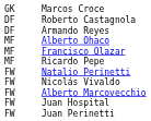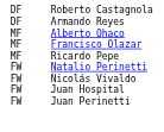 <table style="font-size: 90%" cellspacing="0" cellpadding="0" align=center>
 <tr>
 <th width=25></th>
 <th width=25></th>
-</tr>
-<tr>
-<td>GK</td>
-<td></td>
-<td> Marcos Croce</td>
 </tr>
 <tr>
 <td>DF</td>
 <td></td>
 <td> Roberto Castagnola</td>
 </tr>
 <tr>
 <td>DF</td>
 <td></td>
 <td> Armando Reyes</td>
 </tr>
 <tr>
 <td>MF</td>
 <td></td>
 <td> <a href='#'>Alberto Ohaco</a></td>
 </tr>
 <tr>
 <td>MF</td>
 <td></td>
 <td> <a href='#'>Francisco Olazar</a></td>
 </tr>
 <tr>
 <td>MF</td>
 <td></td>
 <td> Ricardo Pepe</td>
 </tr>
 <tr>
 <td>FW</td>
 <td></td>
 <td> <a href='#'>Natalio Perinetti</a></td>
 </tr>
 <tr>
 <td>FW</td>
 <td></td>
 <td> Nicolás Vivaldo</td>
 </tr>
 <tr>
 <td>FW</td>
 <td></td>
-<td> <a href='#'>Alberto Marcovecchio</a></td>
-</tr>
-<tr>
-<td>FW</td>
-<td></td>
 <td> Juan Hospital</td>
 </tr>
 <tr>
 <td>FW</td>
 <td></td>
 <td> Juan Perinetti</td>
 </tr>
 <tr>
 </tr>
 </table>
